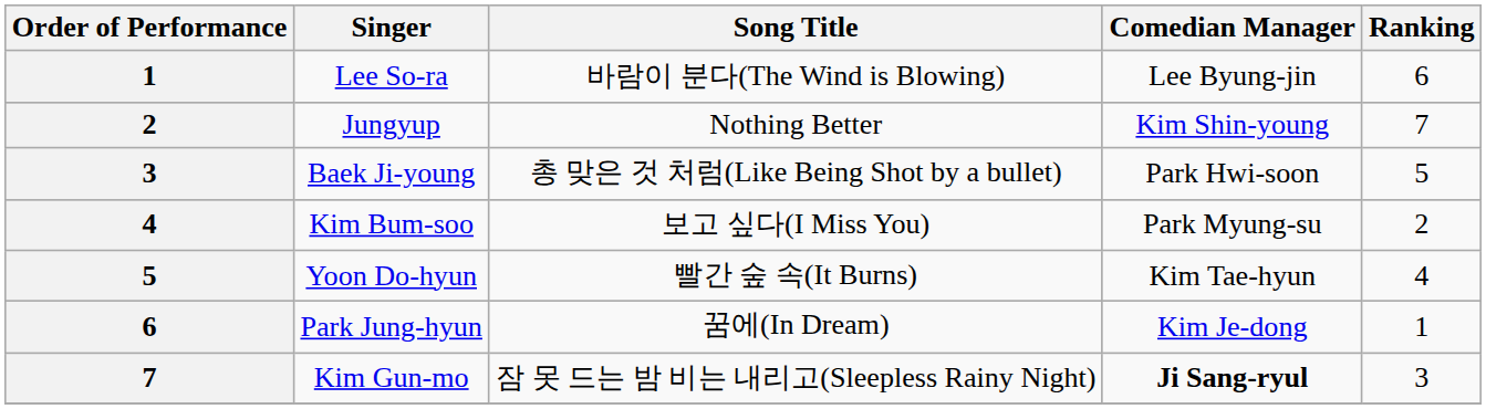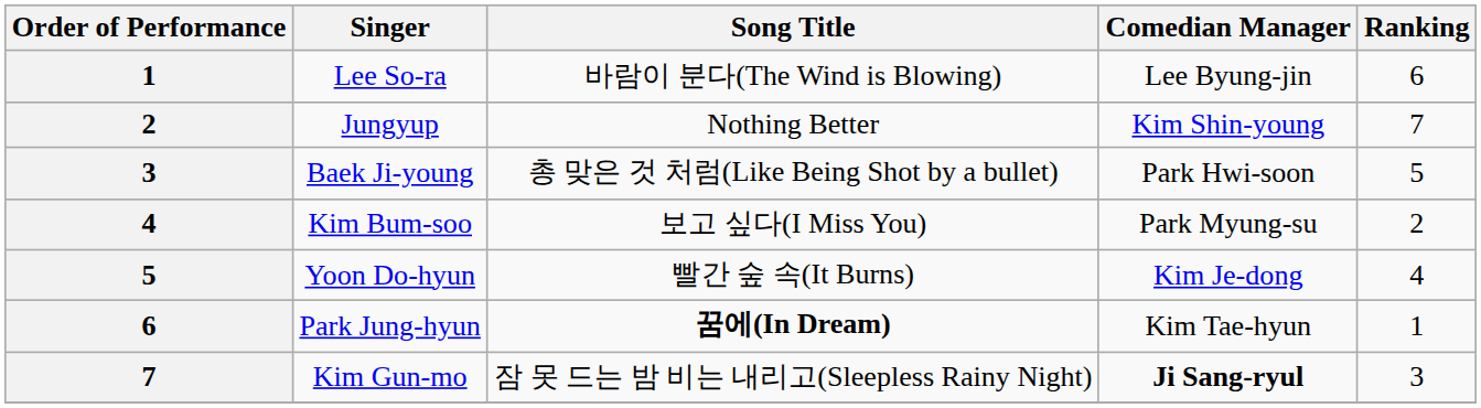 <table class="wikitable">
 <tr>
 <th>Order of Performance</th>
 <th>Singer</th>
 <th>Song Title</th>
 <th>Comedian Manager</th>
 <th>Ranking</th>
 </tr>
 <tr align="center">
 <th>1</th>
 <td><a href='#'>Lee So-ra</a></td>
 <td>바람이 분다(The Wind is Blowing)</td>
 <td>Lee Byung-jin</td>
 <td>6</td>
 </tr>
 <tr align="center">
 <th>2</th>
 <td><a href='#'>Jungyup</a></td>
 <td>Nothing Better</td>
 <td><a href='#'>Kim Shin-young</a></td>
 <td>7</td>
 </tr>
 <tr align="center">
 <th>3</th>
 <td><a href='#'>Baek Ji-young</a></td>
 <td>총 맞은 것 처럼(Like Being Shot by a bullet)</td>
 <td>Park Hwi-soon</td>
 <td>5</td>
 </tr>
 <tr align="center">
 <th>4</th>
 <td><a href='#'>Kim Bum-soo</a></td>
 <td>보고 싶다(I Miss You)</td>
 <td>Park Myung-su</td>
 <td>2</td>
 </tr>
 <tr align="center">
 <th>5</th>
 <td><a href='#'>Yoon Do-hyun</a></td>
 <td>빨간 숲 속(It Burns)</td>
-<td>Kim Tae-hyun</td>
+<td><a href='#'>Kim Je-dong</a></td>
 <td>4</td>
 </tr>
 <tr align="center">
 <th>6</th>
 <td><a href='#'>Park Jung-hyun</a></td>
-<td>꿈에(In Dream)</td>
-<td><a href='#'>Kim Je-dong</a></td>
+<td><strong>꿈에(In Dream)</strong></td>
+<td>Kim Tae-hyun</td>
 <td>1</td>
 </tr>
 <tr align="center">
 <th>7</th>
 <td><a href='#'>Kim Gun-mo</a></td>
 <td>잠 못 드는 밤 비는 내리고(Sleepless Rainy Night)</td>
 <td><strong>Ji Sang-ryul</strong></td>
 <td>3</td>
 </tr>
 <tr>
 </tr>
 </table>
